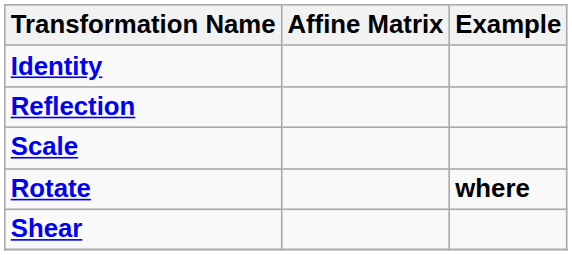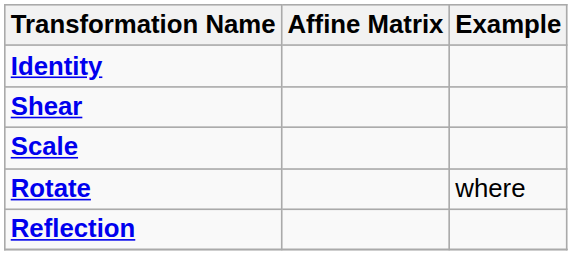 <table class="wikitable">
 <tr>
 <th>Transformation Name</th>
 <th>Affine Matrix</th>
 <th>Example</th>
 </tr>
 <tr>
 <td><strong><a href='#'>Identity</a></strong></td>
 <td align="center"></td>
 <td></td>
 </tr>
 <tr>
-<td><strong><a href='#'>Reflection</a></strong></td>
+<td><strong><a href='#'>Shear</a></strong></td>
 <td align="center"></td>
 <td></td>
 </tr>
 <tr>
 <td><strong><a href='#'>Scale</a></strong></td>
 <td align="center"></td>
 <td></td>
 </tr>
 <tr>
 <td><strong><a href='#'>Rotate</a></strong></td>
 <td align="center"></td>
-<td><strong> where </strong></td>
+<td> where </td>
 </tr>
 <tr>
-<td><strong><a href='#'>Shear</a></strong></td>
+<td><strong><a href='#'>Reflection</a></strong></td>
 <td align="center"></td>
 <td></td>
 </tr>
 <tr>
 </tr>
 </table>
